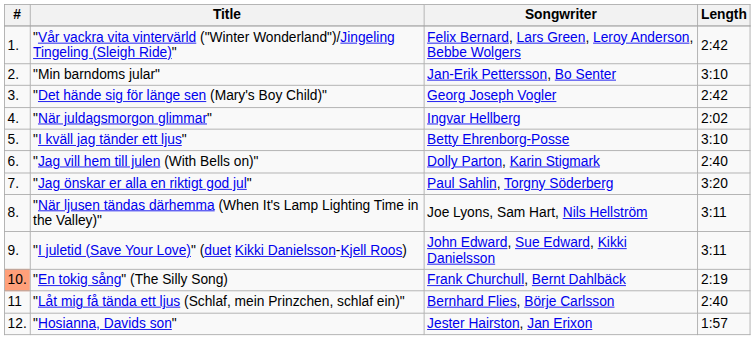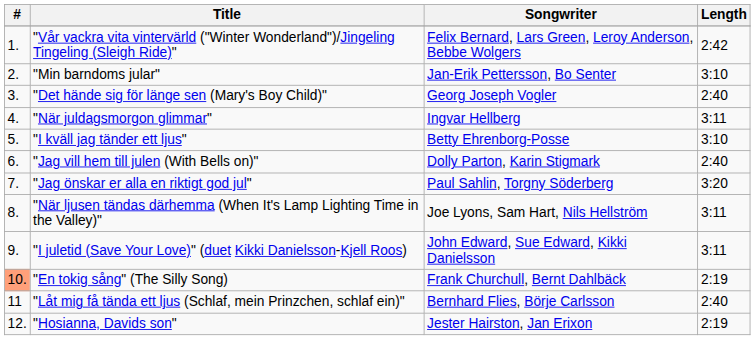 <table class="wikitable">
 <tr>
 <th>#</th>
 <th>Title</th>
 <th>Songwriter</th>
 <th>Length</th>
 </tr>
 <tr bgcolor="#ebf5ff">
 </tr>
 <tr>
 <td>1.</td>
 <td>"<a href='#'>Vår vackra vita vintervärld</a> ("Winter Wonderland")/<a href='#'>Jingeling Tingeling (Sleigh Ride)</a>"</td>
 <td><a href='#'>Felix Bernard</a>, <a href='#'>Lars Green</a>, <a href='#'>Leroy Anderson</a>, <a href='#'>Bebbe Wolgers</a></td>
 <td>2:42</td>
 </tr>
 <tr>
 <td>2.</td>
 <td>"Min barndoms jular"</td>
 <td><a href='#'>Jan-Erik Pettersson</a>, <a href='#'>Bo Senter</a></td>
 <td>3:10</td>
 </tr>
 <tr>
 <td>3.</td>
 <td>"<a href='#'>Det hände sig för länge sen</a> (Mary's Boy Child)"</td>
 <td><a href='#'>Georg Joseph Vogler</a></td>
-<td>2:42</td>
+<td>2:40</td>
 </tr>
 <tr>
 <td>4.</td>
 <td>"<a href='#'>När juldagsmorgon glimmar</a>"</td>
 <td><a href='#'>Ingvar Hellberg</a></td>
-<td>2:02</td>
+<td>3:11</td>
 </tr>
 <tr>
 <td>5.</td>
 <td>"<a href='#'>I kväll jag tänder ett ljus</a>"</td>
 <td><a href='#'>Betty Ehrenborg-Posse</a></td>
 <td>3:10</td>
 </tr>
 <tr>
 <td>6.</td>
 <td>"<a href='#'>Jag vill hem till julen</a> (With Bells on)"</td>
 <td><a href='#'>Dolly Parton</a>, <a href='#'>Karin Stigmark</a></td>
 <td>2:40</td>
 </tr>
 <tr>
 <td>7.</td>
 <td>"<a href='#'>Jag önskar er alla en riktigt god jul</a>"</td>
 <td><a href='#'>Paul Sahlin</a>, <a href='#'>Torgny Söderberg</a></td>
 <td>3:20</td>
 </tr>
 <tr>
 <td>8.</td>
 <td>"<a href='#'>När ljusen tändas därhemma</a> (When It's Lamp Lighting Time in the Valley)"</td>
 <td>Joe Lyons, Sam Hart, <a href='#'>Nils Hellström</a></td>
 <td>3:11</td>
 </tr>
 <tr>
 <td>9.</td>
 <td>"<a href='#'>I juletid (Save Your Love)</a>" (<a href='#'>duet</a> <a href='#'>Kikki Danielsson</a>-<a href='#'>Kjell Roos</a>)</td>
 <td><a href='#'>John Edward</a>, <a href='#'>Sue Edward</a>, <a href='#'>Kikki Danielsson</a></td>
 <td>3:11</td>
 </tr>
 <tr>
 <td style="background: lightsalmon;">10.</td>
 <td>"<a href='#'>En tokig sång</a>" (The Silly Song)</td>
 <td><a href='#'>Frank Churchull</a>, <a href='#'>Bernt Dahlbäck</a></td>
 <td>2:19</td>
 </tr>
 <tr>
 <td>11</td>
 <td>"<a href='#'>Låt mig få tända ett ljus</a> (Schlaf, mein Prinzchen, schlaf ein)"</td>
 <td><a href='#'>Bernhard Flies</a>, <a href='#'>Börje Carlsson</a></td>
 <td>2:40</td>
 </tr>
 <tr>
 <td>12.</td>
 <td>"<a href='#'>Hosianna, Davids son</a>"</td>
 <td><a href='#'>Jester Hairston</a>, <a href='#'>Jan Erixon</a></td>
-<td>1:57</td>
+<td>2:19</td>
 </tr>
 </table>
